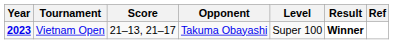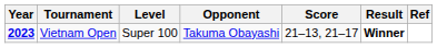 <table class="sortable wikitable" style="font-size: 90%;">
 <tr>
 <th>Year</th>
 <th>Tournament</th>
+<th>Level</th>
+<th>Opponent</th>
 <th>Score</th>
-<th>Opponent</th>
-<th>Level</th>
 <th>Result</th>
 <th>Ref</th>
 </tr>
 <tr>
 <td align="center"><strong><a href='#'>2023</a></strong></td>
 <td align="left"><a href='#'>Vietnam Open</a></td>
+<td align="left">Super 100</td>
+<td align="left"> <a href='#'>Takuma Obayashi</a></td>
 <td align="left">21–13, 21–17</td>
-<td align="left"> <a href='#'>Takuma Obayashi</a></td>
-<td align="left">Super 100</td>
 <td style="text-align:left; background:white"> <strong>Winner</strong></td>
 <td style="text-align:center; background:white"></td>
 </tr>
 </table>
